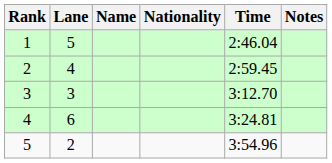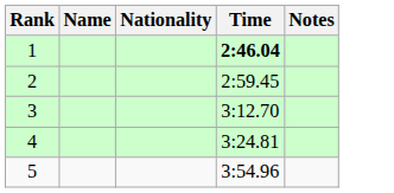 <table class="wikitable sortable" style="text-align:center">
 <tr>
 <th>Rank</th>
-<th>Lane</th>
 <th>Name</th>
 <th>Nationality</th>
 <th>Time</th>
 <th>Notes</th>
 </tr>
 <tr bgcolor=ccffcc>
 <td>1</td>
-<td>5</td>
 <td align=left></td>
 <td align=left></td>
-<td>2:46.04</td>
+<td><strong>2:46.04</strong></td>
 <td><strong></strong></td>
 </tr>
 <tr bgcolor=ccffcc>
 <td>2</td>
-<td>4</td>
 <td align=left></td>
 <td align=left></td>
 <td>2:59.45</td>
 <td><strong></strong></td>
 </tr>
 <tr bgcolor=ccffcc>
-<td>3</td>
 <td>3</td>
 <td align=left></td>
 <td align=left></td>
 <td>3:12.70</td>
 <td><strong></strong></td>
 </tr>
 <tr bgcolor=ccffcc>
 <td>4</td>
-<td>6</td>
 <td align=left></td>
 <td align=left></td>
 <td>3:24.81</td>
 <td><strong></strong></td>
 </tr>
 <tr>
 <td>5</td>
-<td>2</td>
 <td align=left></td>
 <td align=left></td>
 <td>3:54.96</td>
 <td></td>
 </tr>
 </table>
